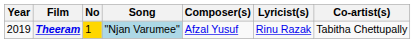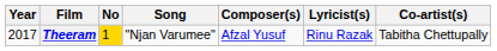 <table class="wikitable plainrowheaders">
 <tr>
 <th scope="col">Year</th>
 <th scope="col">Film</th>
 <th>No</th>
 <th scope="col">Song</th>
 <th scope="col">Composer(s)</th>
 <th scope="col">Lyricist(s)</th>
 <th scope="col">Co-artist(s)</th>
 </tr>
 <tr>
-<td>2019</td>
+<td>2017</td>
 <th><em><a href='#'>Theeram</a></em></th>
 <td style="background: gold;">1</td>
-<td style="background: lightblue;">"Njan Varumee"</td>
+<td>"Njan Varumee"</td>
 <td><a href='#'>Afzal Yusuf</a></td>
 <td><a href='#'>Rinu Razak</a></td>
 <td>Tabitha Chettupally</td>
 </tr>
 </table>
